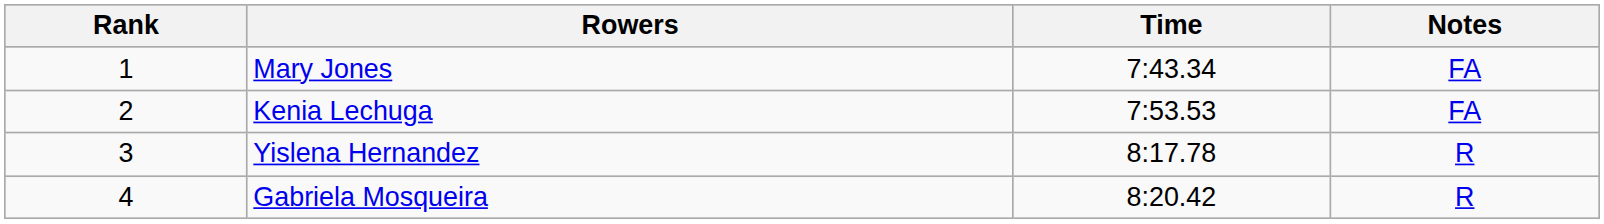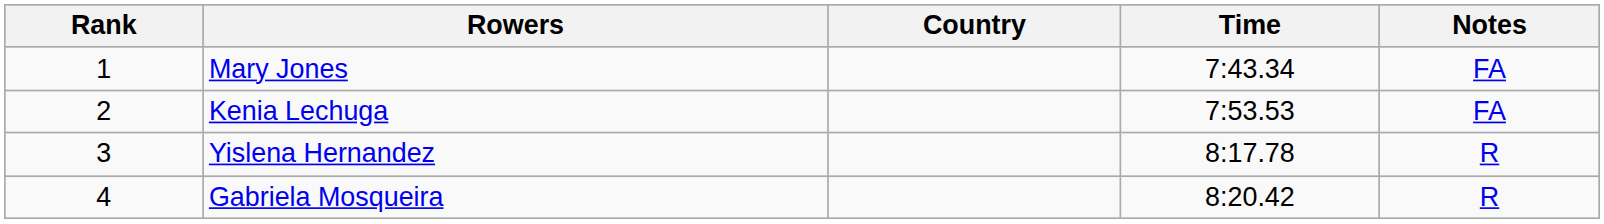 <table class="wikitable" width=60% style="text-align:center">
 <tr>
 <th>Rank</th>
 <th>Rowers</th>
+<th>Country</th>
 <th>Time</th>
 <th>Notes</th>
 </tr>
 <tr>
 <td>1</td>
 <td align=left><a href='#'>Mary Jones</a></td>
+<td align=left></td>
 <td>7:43.34</td>
 <td><a href='#'>FA</a></td>
 </tr>
 <tr>
 <td>2</td>
 <td align=left><a href='#'>Kenia Lechuga</a></td>
+<td align=left></td>
 <td>7:53.53</td>
 <td><a href='#'>FA</a></td>
 </tr>
 <tr>
 <td>3</td>
 <td align=left><a href='#'>Yislena Hernandez</a></td>
+<td align=left></td>
 <td>8:17.78</td>
 <td><a href='#'>R</a></td>
 </tr>
 <tr>
 <td>4</td>
 <td align=left><a href='#'>Gabriela Mosqueira</a></td>
+<td align=left></td>
 <td>8:20.42</td>
 <td><a href='#'>R</a></td>
 </tr>
 </table>
